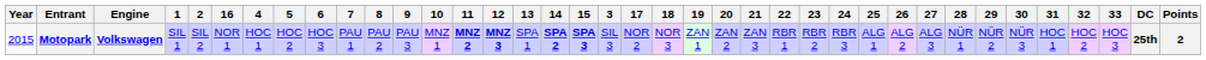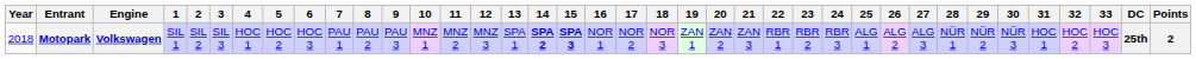 <table class="wikitable" style="text-align:center; font-size:85%">
 <tr>
 <th>Year</th>
 <th>Entrant</th>
 <th>Engine</th>
 <th>1</th>
 <th>2</th>
-<th>16</th>
+<th>3</th>
 <th>4</th>
 <th>5</th>
 <th>6</th>
 <th>7</th>
 <th>8</th>
 <th>9</th>
 <th>10</th>
 <th>11</th>
 <th>12</th>
 <th>13</th>
 <th>14</th>
 <th>15</th>
-<th>3</th>
+<th>16</th>
 <th>17</th>
 <th>18</th>
 <th>19</th>
 <th>20</th>
 <th>21</th>
 <th>22</th>
 <th>23</th>
 <th>24</th>
 <th>25</th>
 <th>26</th>
 <th>27</th>
 <th>28</th>
 <th>29</th>
 <th>30</th>
 <th>31</th>
 <th>32</th>
 <th>33</th>
 <th>DC</th>
 <th>Points</th>
 </tr>
 <tr>
-<td><a href='#'>2015</a></td>
+<td><a href='#'>2018</a></td>
 <th><a href='#'>Motopark</a></th>
 <th><a href='#'>Volkswagen</a></th>
 <td style="background:#CFCFFF;"><a href='#'>SIL<br>1</a><br></td>
 <td style="background:#CFCFFF;"><a href='#'>SIL<br>2</a><br></td>
-<td style="background:#CFCFFF;"><a href='#'>NOR<br>1</a><br></td>
+<td style="background:#CFCFFF;"><a href='#'>SIL<br>3</a><br></td>
 <td style="background:#CFCFFF;"><a href='#'>HOC<br>1</a><br></td>
 <td style="background:#CFCFFF;"><a href='#'>HOC<br>2</a><br></td>
 <td style="background:#CFCFFF;"><a href='#'>HOC<br>3</a><br></td>
 <td style="background:#CFCFFF;"><a href='#'>PAU<br>1</a><br></td>
 <td style="background:#CFCFFF;"><a href='#'>PAU<br>2</a><br></td>
 <td style="background:#CFCFFF;"><a href='#'>PAU<br>3</a><br></td>
 <td style="background:#EFCFFF;"><a href='#'>MNZ<br>1</a><br></td>
-<td style="background:#CFCFFF;"><strong><a href='#'>MNZ<br>2</a><br></strong></td>
-<td style="background:#CFCFFF;"><strong><a href='#'>MNZ<br>3</a><br></strong></td>
+<td style="background:#CFCFFF;"><a href='#'>MNZ<br>2</a><br></td>
+<td style="background:#CFCFFF;"><a href='#'>MNZ<br>3</a><br></td>
 <td style="background:#CFCFFF;"><a href='#'>SPA<br>1</a><br></td>
 <td style="background:#CFCFFF;"><strong><a href='#'>SPA<br>2</a><br></strong></td>
 <td style="background:#CFCFFF;"><strong><a href='#'>SPA<br>3</a><br></strong></td>
-<td style="background:#CFCFFF;"><a href='#'>SIL<br>3</a><br></td>
+<td style="background:#CFCFFF;"><a href='#'>NOR<br>1</a><br></td>
 <td style="background:#CFCFFF;"><a href='#'>NOR<br>2</a><br></td>
 <td style="background:#EFCFFF;"><a href='#'>NOR<br>3</a><br></td>
 <td style="background:#DFFFDF;"><a href='#'>ZAN<br>1</a><br></td>
 <td style="background:#CFCFFF;"><a href='#'>ZAN<br>2</a><br></td>
 <td style="background:#CFCFFF;"><a href='#'>ZAN<br>3</a><br></td>
 <td style="background:#CFCFFF;"><a href='#'>RBR<br>1</a><br></td>
 <td style="background:#CFCFFF;"><a href='#'>RBR<br>2</a><br></td>
 <td style="background:#CFCFFF;"><a href='#'>RBR<br>3</a><br></td>
 <td style="background:#CFCFFF;"><a href='#'>ALG<br>1</a><br></td>
 <td style="background:#EFCFFF;"><a href='#'>ALG<br>2</a><br></td>
 <td style="background:#CFCFFF;"><a href='#'>ALG<br>3</a><br></td>
 <td style="background:#CFCFFF;"><a href='#'>NÜR<br>1</a><br></td>
 <td style="background:#CFCFFF;"><a href='#'>NÜR<br>2</a><br></td>
 <td style="background:#CFCFFF;"><a href='#'>NÜR<br>3</a><br></td>
 <td style="background:#CFCFFF;"><a href='#'>HOC<br>1</a><br></td>
 <td style="background:#EFCFFF;"><a href='#'>HOC<br>2</a><br></td>
 <td style="background:#EFCFFF;"><a href='#'>HOC<br>3</a><br></td>
 <th>25th</th>
 <th>2</th>
 </tr>
 </table>
